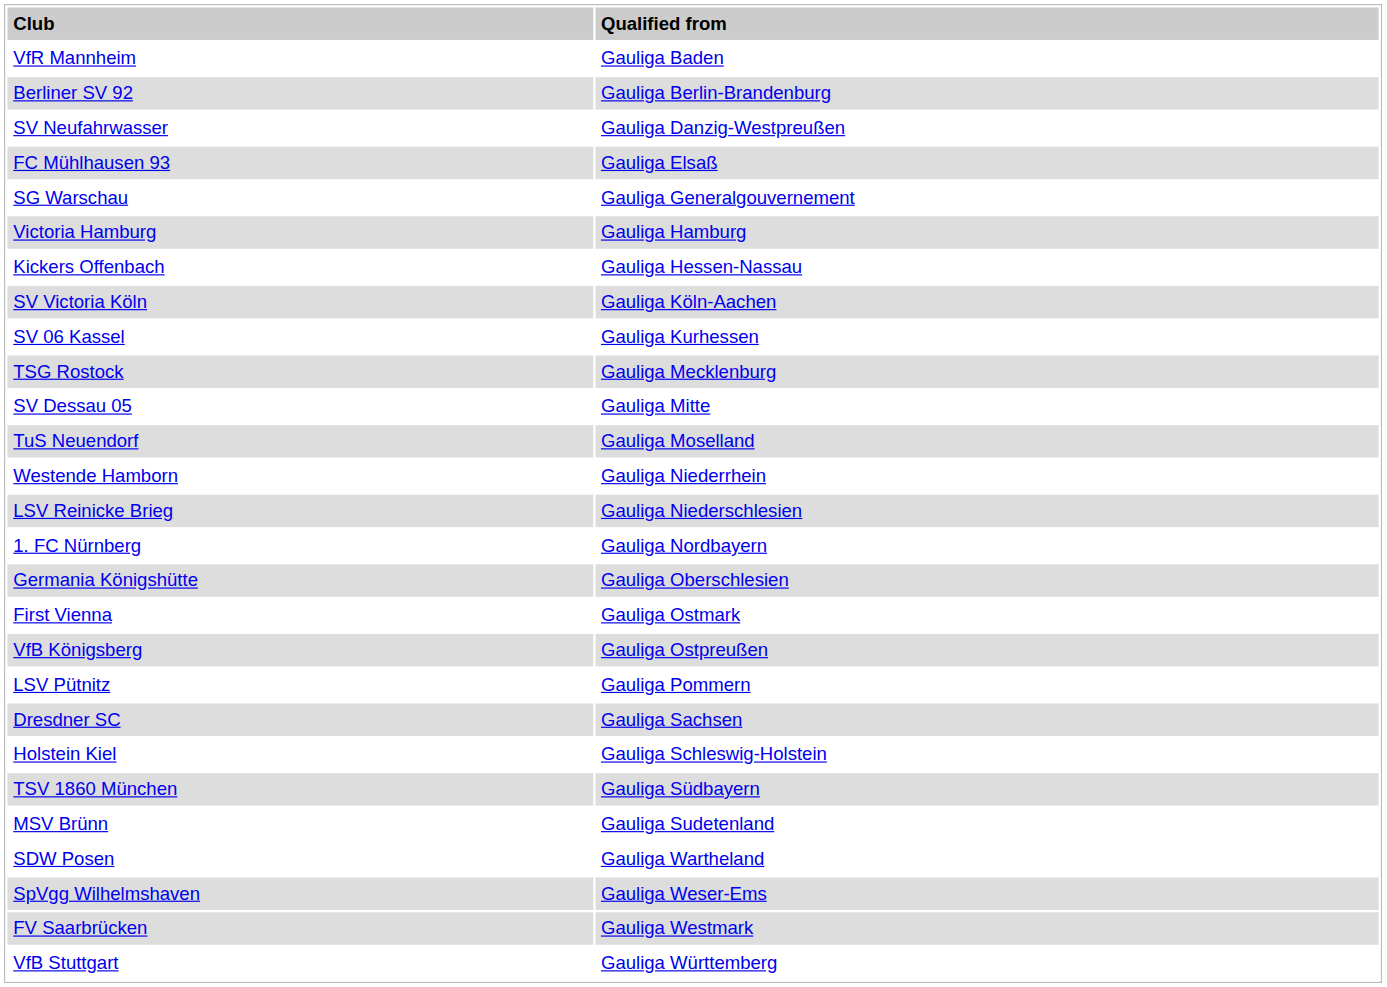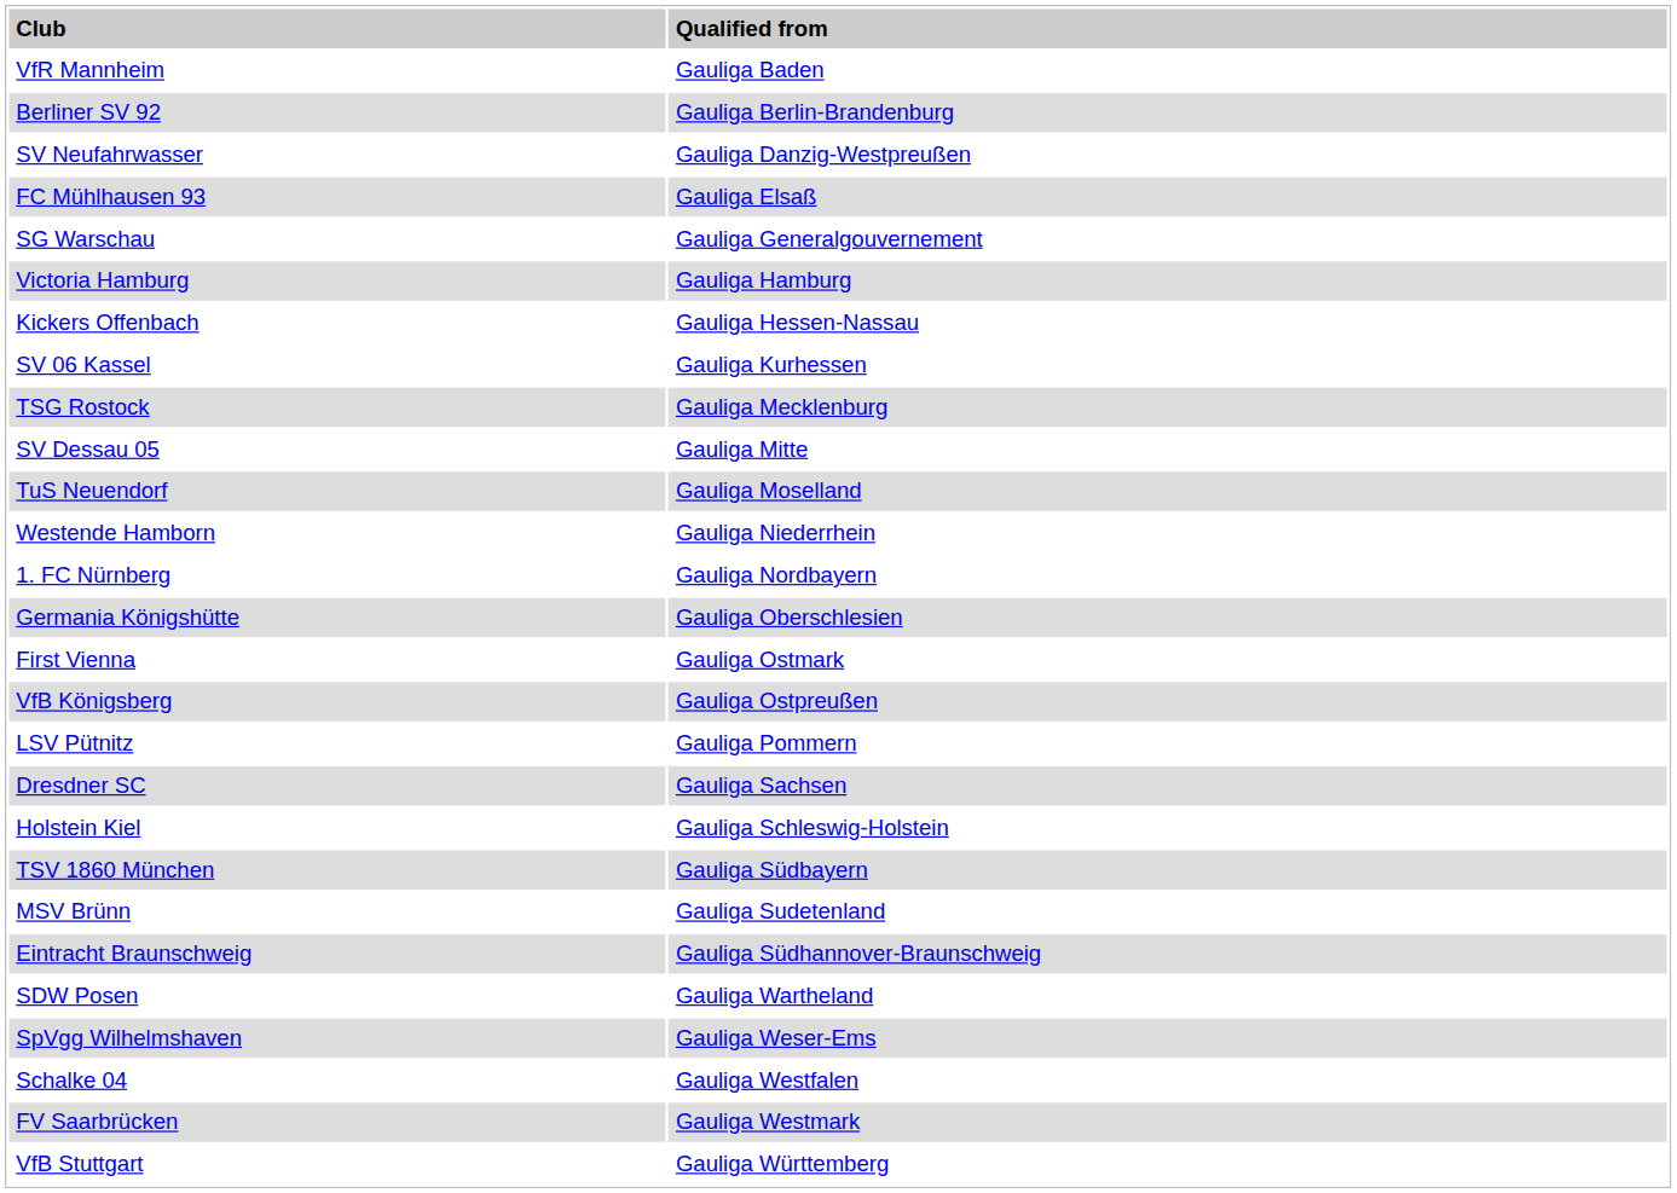 <table style="border:1px solid #bbb;background:#fff;" cellpadding="5" cellspacing="2" width="75%">
 <tr style="background:#ccc;font-weight:bold">
 <td>Club</td>
 <td>Qualified from</td>
 </tr>
 <tr>
 <td><a href='#'>VfR Mannheim</a></td>
 <td><a href='#'>Gauliga Baden</a></td>
 </tr>
 <tr style="background:#ddd">
 <td><a href='#'>Berliner SV 92</a></td>
 <td><a href='#'>Gauliga Berlin-Brandenburg</a></td>
 </tr>
 <tr>
 <td><a href='#'>SV Neufahrwasser</a></td>
 <td><a href='#'>Gauliga Danzig-Westpreußen</a></td>
 </tr>
 <tr style="background:#ddd">
 <td><a href='#'>FC Mühlhausen 93</a></td>
 <td><a href='#'>Gauliga Elsaß</a></td>
 </tr>
 <tr>
 <td><a href='#'>SG Warschau</a></td>
 <td><a href='#'>Gauliga Generalgouvernement</a></td>
 </tr>
 <tr style="background:#ddd">
 <td><a href='#'>Victoria Hamburg</a></td>
 <td><a href='#'>Gauliga Hamburg</a></td>
 </tr>
 <tr>
 <td><a href='#'>Kickers Offenbach</a></td>
 <td><a href='#'>Gauliga Hessen-Nassau</a></td>
 </tr>
-<tr style="background:#ddd">
-<td><a href='#'>SV Victoria Köln</a></td>
-<td><a href='#'>Gauliga Köln-Aachen</a></td>
-</tr>
 <tr>
 <td><a href='#'>SV 06 Kassel</a></td>
 <td><a href='#'>Gauliga Kurhessen</a></td>
 </tr>
 <tr style="background:#ddd">
 <td><a href='#'>TSG Rostock</a></td>
 <td><a href='#'>Gauliga Mecklenburg</a></td>
 </tr>
 <tr>
 <td><a href='#'>SV Dessau 05</a></td>
 <td><a href='#'>Gauliga Mitte</a></td>
 </tr>
 <tr style="background:#ddd">
 <td><a href='#'>TuS Neuendorf</a></td>
 <td><a href='#'>Gauliga Moselland</a></td>
 </tr>
 <tr>
 <td><a href='#'>Westende Hamborn</a></td>
 <td><a href='#'>Gauliga Niederrhein</a></td>
-</tr>
-<tr style="background:#ddd">
-<td><a href='#'>LSV Reinicke Brieg</a></td>
-<td><a href='#'>Gauliga Niederschlesien</a></td>
 </tr>
 <tr>
 <td><a href='#'>1. FC Nürnberg</a></td>
 <td><a href='#'>Gauliga Nordbayern</a></td>
 </tr>
 <tr style="background:#ddd">
 <td><a href='#'>Germania Königshütte</a></td>
 <td><a href='#'>Gauliga Oberschlesien</a></td>
 </tr>
 <tr>
 <td><a href='#'>First Vienna</a></td>
 <td><a href='#'>Gauliga Ostmark</a></td>
 </tr>
 <tr style="background:#ddd">
 <td><a href='#'>VfB Königsberg</a></td>
 <td><a href='#'>Gauliga Ostpreußen</a></td>
 </tr>
 <tr>
 <td><a href='#'>LSV Pütnitz</a></td>
 <td><a href='#'>Gauliga Pommern</a></td>
 </tr>
 <tr style="background:#ddd">
 <td><a href='#'>Dresdner SC</a></td>
 <td><a href='#'>Gauliga Sachsen</a></td>
 </tr>
 <tr>
 <td><a href='#'>Holstein Kiel</a></td>
 <td><a href='#'>Gauliga Schleswig-Holstein</a></td>
 </tr>
 <tr style="background:#ddd">
 <td><a href='#'>TSV 1860 München</a></td>
 <td><a href='#'>Gauliga Südbayern</a></td>
 </tr>
 <tr>
 <td><a href='#'>MSV Brünn</a></td>
 <td><a href='#'>Gauliga Sudetenland</a></td>
 </tr>
+<tr style="background:#ddd">
+<td><a href='#'>Eintracht Braunschweig</a></td>
+<td><a href='#'>Gauliga Südhannover-Braunschweig</a></td>
+</tr>
 <tr>
 <td><a href='#'>SDW Posen</a></td>
 <td><a href='#'>Gauliga Wartheland</a></td>
 </tr>
 <tr style="background:#ddd">
 <td><a href='#'>SpVgg Wilhelmshaven</a></td>
 <td><a href='#'>Gauliga Weser-Ems</a></td>
+</tr>
+<tr>
+<td><a href='#'>Schalke 04</a></td>
+<td><a href='#'>Gauliga Westfalen</a></td>
 </tr>
 <tr style="background:#ddd">
 <td><a href='#'>FV Saarbrücken</a></td>
 <td><a href='#'>Gauliga Westmark</a></td>
 </tr>
 <tr>
 <td><a href='#'>VfB Stuttgart</a></td>
 <td><a href='#'>Gauliga Württemberg</a></td>
 </tr>
 </table>
